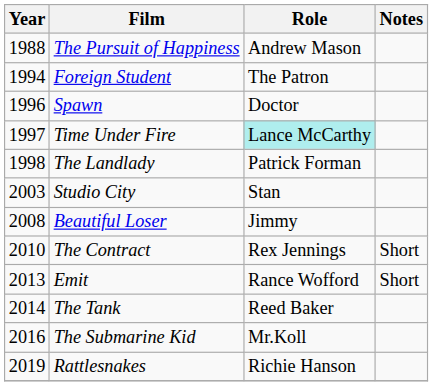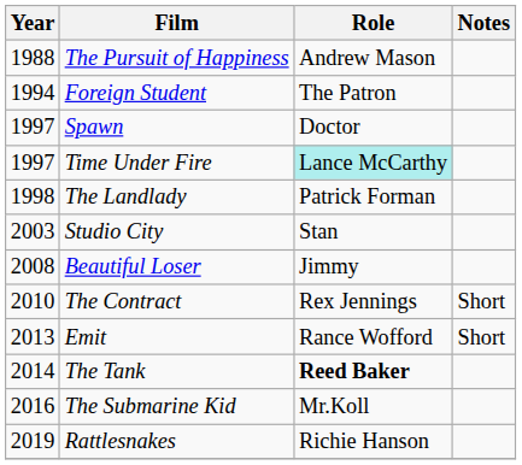 <table class="wikitable sortable">
 <tr>
 <th>Year</th>
 <th>Film</th>
 <th>Role</th>
 <th class="unsortable">Notes</th>
 </tr>
 <tr>
 <td>1988</td>
 <td><em><a href='#'>The Pursuit of Happiness</a></em></td>
 <td>Andrew Mason</td>
 <td></td>
 </tr>
 <tr>
 <td>1994</td>
 <td><em><a href='#'>Foreign Student</a></em></td>
 <td>The Patron</td>
 <td></td>
 </tr>
 <tr>
-<td>1996</td>
+<td>1997</td>
 <td><em><a href='#'>Spawn</a></em></td>
 <td>Doctor</td>
 <td></td>
 </tr>
 <tr>
 <td>1997</td>
 <td><em>Time Under Fire</em></td>
 <td style="background: paleturquoise;">Lance McCarthy</td>
 <td></td>
 </tr>
 <tr>
 <td>1998</td>
 <td><em>The Landlady</em></td>
 <td>Patrick Forman</td>
 <td></td>
 </tr>
 <tr>
 <td>2003</td>
 <td><em>Studio City</em></td>
 <td>Stan</td>
 <td></td>
 </tr>
 <tr>
 <td>2008</td>
 <td><em><a href='#'>Beautiful Loser</a></em></td>
 <td>Jimmy</td>
 <td></td>
 </tr>
 <tr>
 <td>2010</td>
 <td><em>The Contract</em></td>
 <td>Rex Jennings</td>
 <td>Short</td>
 </tr>
 <tr>
 <td>2013</td>
 <td><em>Emit</em></td>
 <td>Rance Wofford</td>
 <td>Short</td>
 </tr>
 <tr>
 <td>2014</td>
 <td><em>The Tank</em></td>
-<td>Reed Baker</td>
+<td><strong>Reed Baker</strong></td>
 <td></td>
 </tr>
 <tr>
 <td>2016</td>
 <td><em>The Submarine Kid</em></td>
 <td>Mr.Koll</td>
 <td></td>
 </tr>
 <tr>
 <td>2019</td>
 <td><em>Rattlesnakes</em></td>
 <td>Richie Hanson</td>
 <td></td>
 </tr>
 <tr>
 </tr>
 </table>
